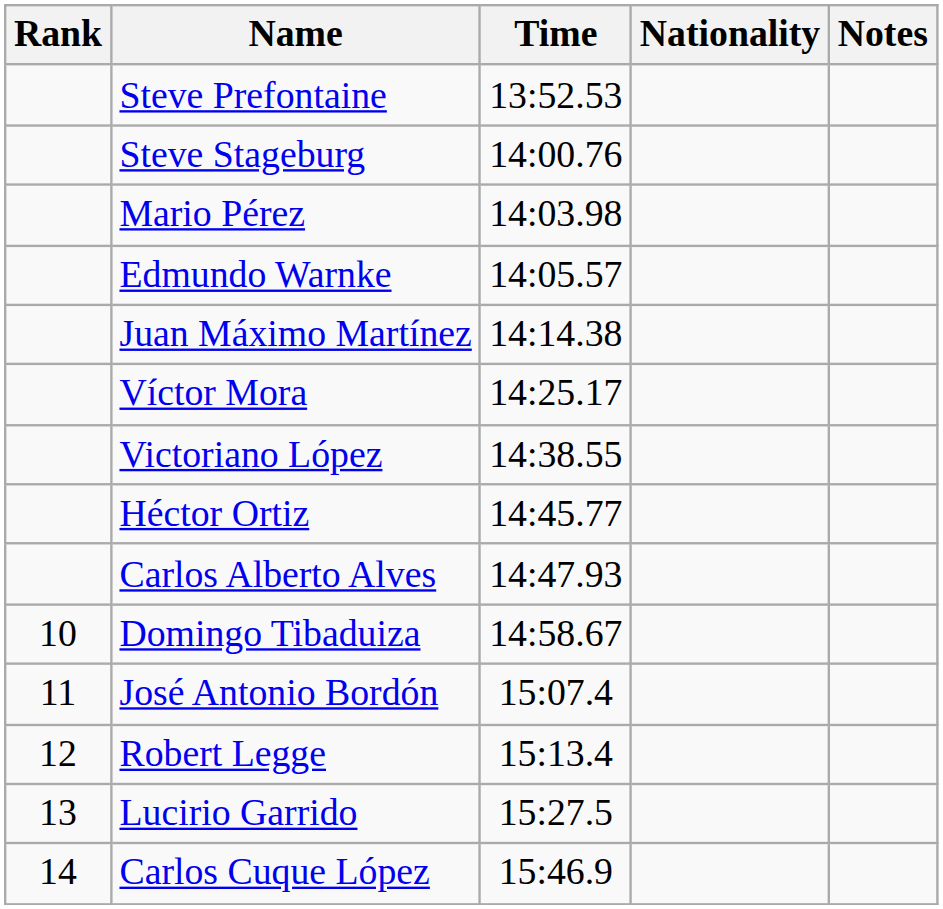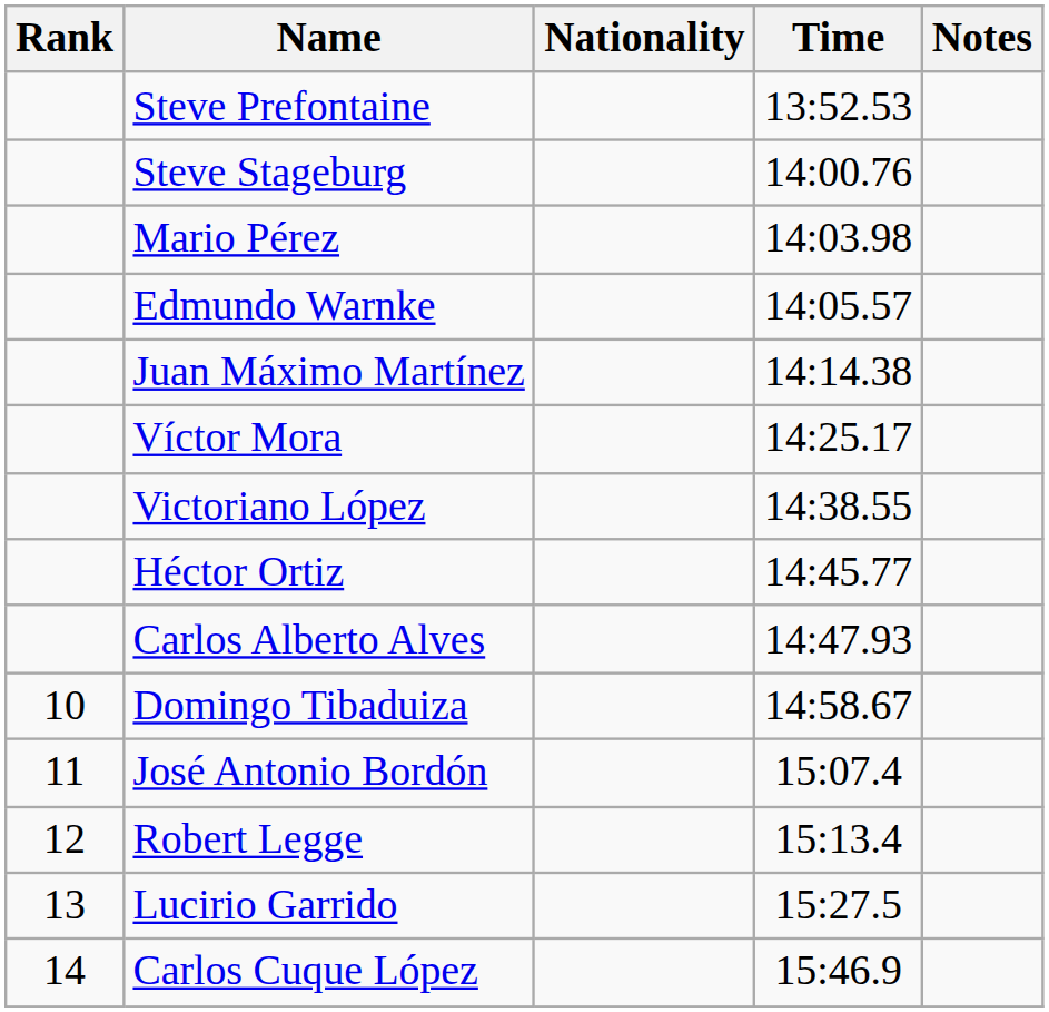 <table class="wikitable sortable" style="text-align:center">
 <tr>
 <th>Rank</th>
 <th>Name</th>
+<th>Nationality</th>
 <th>Time</th>
-<th>Nationality</th>
 <th>Notes</th>
 </tr>
 <tr>
 <td></td>
 <td align=left><a href='#'>Steve Prefontaine</a></td>
+<td align=left></td>
 <td>13:52.53</td>
-<td align=left></td>
 <td></td>
 </tr>
 <tr>
 <td></td>
 <td align=left><a href='#'>Steve Stageburg</a></td>
+<td align=left></td>
 <td>14:00.76</td>
-<td align=left></td>
 <td></td>
 </tr>
 <tr>
 <td></td>
 <td align=left><a href='#'>Mario Pérez</a></td>
+<td align=left></td>
 <td>14:03.98</td>
-<td align=left></td>
 <td></td>
 </tr>
 <tr>
 <td></td>
 <td align=left><a href='#'>Edmundo Warnke</a></td>
+<td align=left></td>
 <td>14:05.57</td>
-<td align=left></td>
 <td></td>
 </tr>
 <tr>
 <td></td>
 <td align=left><a href='#'>Juan Máximo Martínez</a></td>
+<td align=left></td>
 <td>14:14.38</td>
-<td align=left></td>
 <td></td>
 </tr>
 <tr>
 <td></td>
 <td align=left><a href='#'>Víctor Mora</a></td>
+<td align=left></td>
 <td>14:25.17</td>
-<td align=left></td>
 <td></td>
 </tr>
 <tr>
 <td></td>
 <td align=left><a href='#'>Victoriano López</a></td>
+<td align=left></td>
 <td>14:38.55</td>
-<td align=left></td>
 <td></td>
 </tr>
 <tr>
 <td></td>
 <td align=left><a href='#'>Héctor Ortiz</a></td>
+<td align=left></td>
 <td>14:45.77</td>
-<td align=left></td>
 <td></td>
 </tr>
 <tr>
 <td></td>
 <td align=left><a href='#'>Carlos Alberto Alves</a></td>
+<td align=left></td>
 <td>14:47.93</td>
-<td align=left></td>
 <td></td>
 </tr>
 <tr>
 <td>10</td>
 <td align=left><a href='#'>Domingo Tibaduiza</a></td>
+<td align=left></td>
 <td>14:58.67</td>
-<td align=left></td>
 <td></td>
 </tr>
 <tr>
 <td>11</td>
 <td align=left><a href='#'>José Antonio Bordón</a></td>
+<td align=left></td>
 <td>15:07.4</td>
-<td align=left></td>
 <td></td>
 </tr>
 <tr>
 <td>12</td>
 <td align=left><a href='#'>Robert Legge</a></td>
+<td align=left></td>
 <td>15:13.4</td>
-<td align=left></td>
 <td></td>
 </tr>
 <tr>
 <td>13</td>
 <td align=left><a href='#'>Lucirio Garrido</a></td>
+<td align=left></td>
 <td>15:27.5</td>
-<td align=left></td>
 <td></td>
 </tr>
 <tr>
 <td>14</td>
 <td align=left><a href='#'>Carlos Cuque López</a></td>
+<td align=left></td>
 <td>15:46.9</td>
-<td align=left></td>
 <td></td>
 </tr>
 </table>
